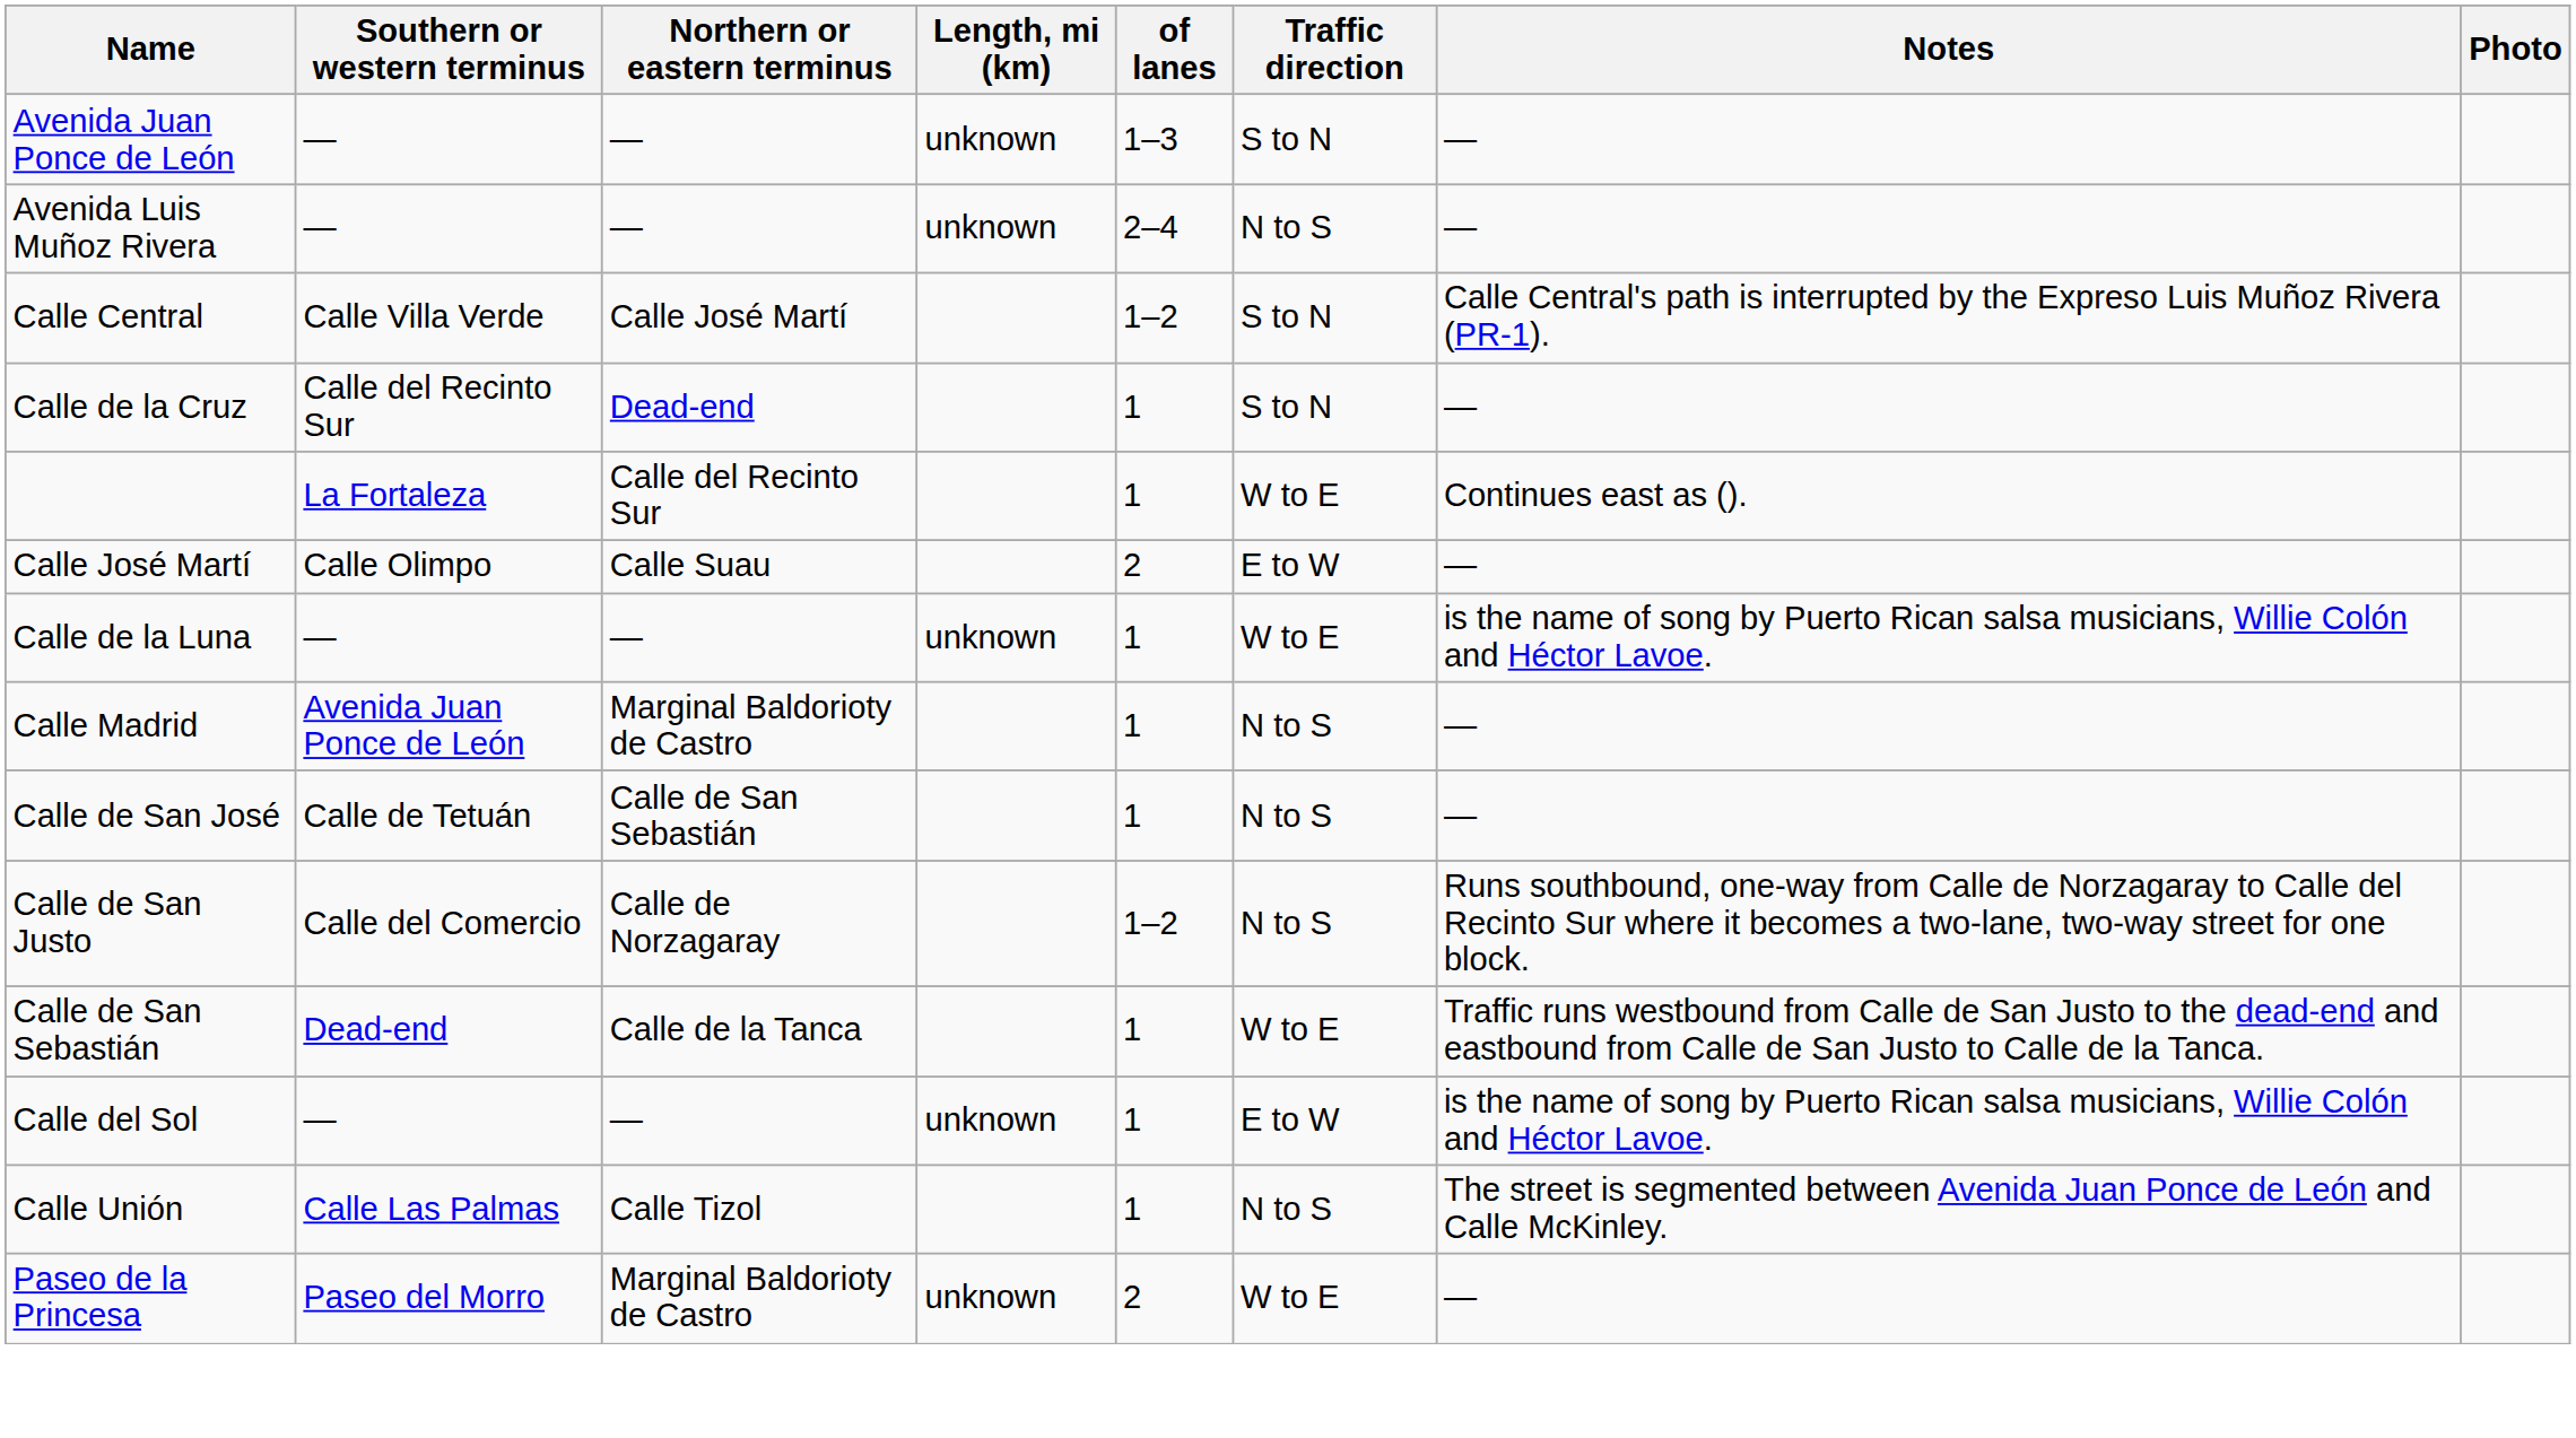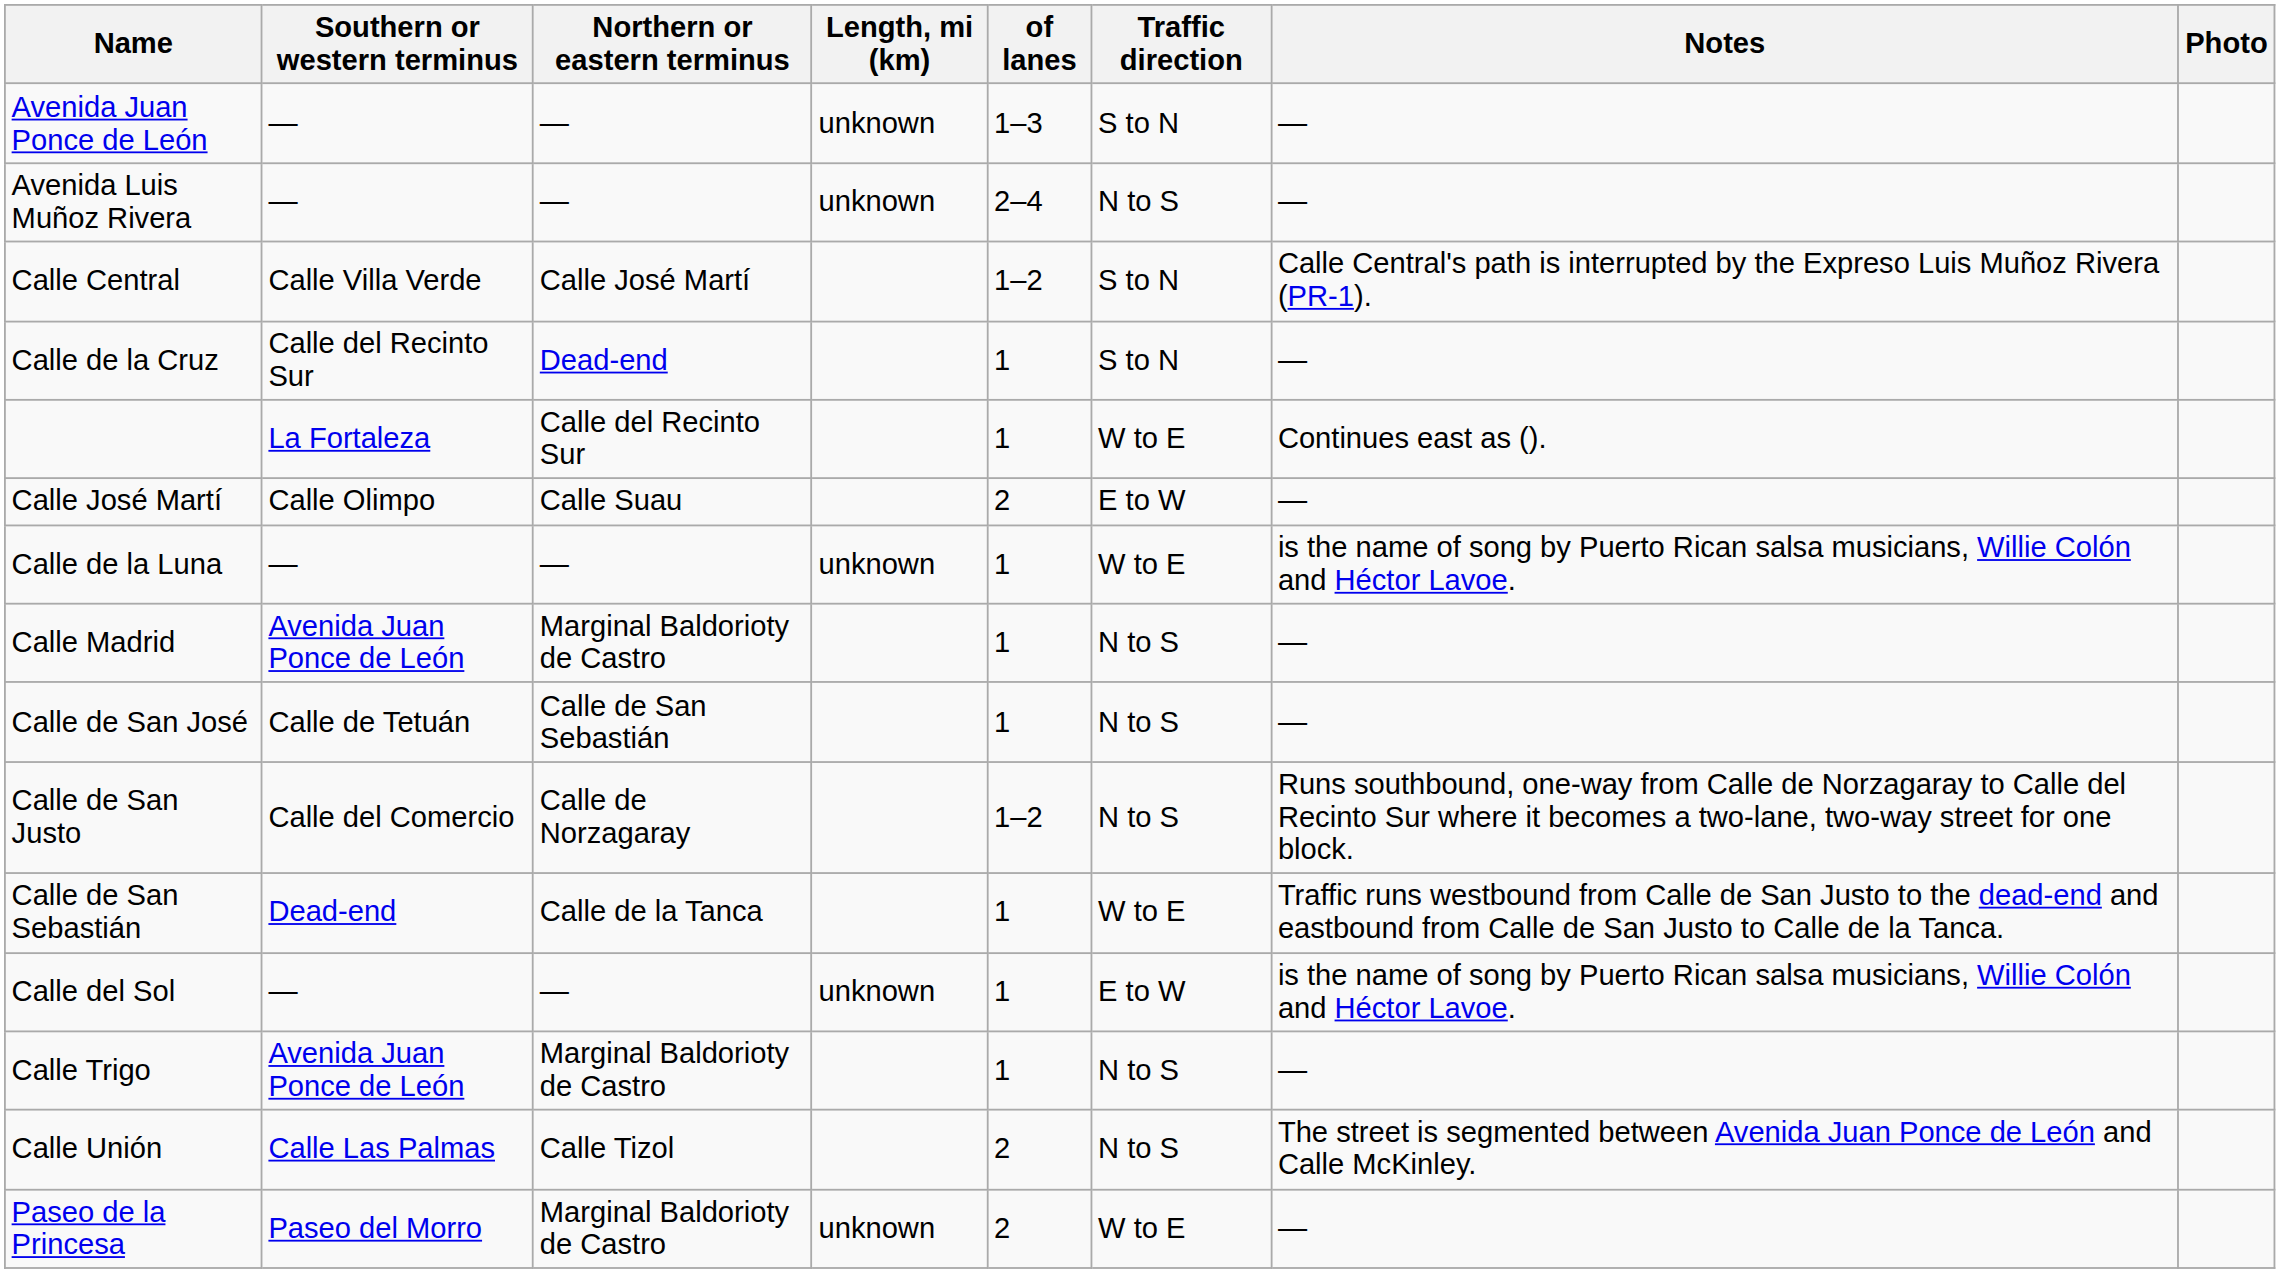 <table class=wikitable |colspan=8>
 <tr>
 <th>Name</th>
 <th>Southern or western terminus</th>
 <th>Northern or eastern terminus</th>
 <th>Length, mi (km)</th>
 <th> of lanes</th>
 <th>Traffic direction</th>
 <th>Notes</th>
 <th>Photo</th>
 </tr>
 <tr>
 <td><a href='#'>Avenida Juan Ponce de León</a></td>
 <td>—</td>
 <td>—</td>
 <td>unknown</td>
 <td>1–3</td>
 <td>S to N</td>
 <td>—</td>
 <td></td>
 </tr>
 <tr>
 <td>Avenida Luis Muñoz Rivera</td>
 <td>—</td>
 <td>—</td>
 <td>unknown</td>
 <td>2–4</td>
 <td>N to S</td>
 <td>—</td>
 <td></td>
 </tr>
 <tr>
 <td>Calle Central</td>
 <td>Calle Villa Verde</td>
 <td>Calle José Martí</td>
 <td></td>
 <td>1–2</td>
 <td>S to N</td>
 <td>Calle Central's path is interrupted by the Expreso Luis Muñoz Rivera (<a href='#'>PR-1</a>).</td>
 <td></td>
 </tr>
 <tr>
 <td>Calle de la Cruz</td>
 <td>Calle del Recinto Sur</td>
 <td><a href='#'>Dead-end</a></td>
 <td></td>
 <td>1</td>
 <td>S to N</td>
 <td>—</td>
 <td></td>
 </tr>
 <tr>
 <td></td>
 <td><a href='#'>La Fortaleza</a></td>
 <td>Calle del Recinto Sur</td>
 <td></td>
 <td>1</td>
 <td>W to E</td>
 <td>Continues east as  ().</td>
 <td></td>
 </tr>
 <tr>
 <td>Calle José Martí</td>
 <td>Calle Olimpo</td>
 <td>Calle Suau</td>
 <td></td>
 <td>2</td>
 <td>E to W</td>
 <td>—</td>
 <td></td>
 </tr>
 <tr>
 <td>Calle de la Luna</td>
 <td>—</td>
 <td>—</td>
 <td>unknown</td>
 <td>1</td>
 <td>W to E</td>
 <td> is the name of song by Puerto Rican salsa musicians, <a href='#'>Willie Colón</a> and <a href='#'>Héctor Lavoe</a>.</td>
 <td></td>
 </tr>
 <tr>
 <td>Calle Madrid</td>
 <td><a href='#'>Avenida Juan Ponce de León</a></td>
 <td>Marginal Baldorioty de Castro</td>
 <td></td>
 <td>1</td>
 <td>N to S</td>
 <td>—</td>
 <td></td>
 </tr>
 <tr>
 <td>Calle de San José</td>
 <td>Calle de Tetuán</td>
 <td>Calle de San Sebastián</td>
 <td></td>
 <td>1</td>
 <td>N to S</td>
 <td>—</td>
 <td></td>
 </tr>
 <tr>
 <td>Calle de San Justo</td>
 <td>Calle del Comercio</td>
 <td>Calle de Norzagaray</td>
 <td></td>
 <td>1–2</td>
 <td>N to S</td>
 <td>Runs southbound, one-way from Calle de Norzagaray to Calle del Recinto Sur where it becomes a two-lane, two-way street for one block.</td>
 <td></td>
 </tr>
 <tr>
 <td>Calle de San Sebastián</td>
 <td><a href='#'>Dead-end</a></td>
 <td>Calle de la Tanca</td>
 <td></td>
 <td>1</td>
 <td>W to E</td>
 <td>Traffic runs westbound from Calle de San Justo to the <a href='#'>dead-end</a> and eastbound from Calle de San Justo to Calle de la Tanca.</td>
 <td></td>
 </tr>
 <tr>
 <td>Calle del Sol</td>
 <td>—</td>
 <td>—</td>
 <td>unknown</td>
 <td>1</td>
 <td>E to W</td>
 <td> is the name of song by Puerto Rican salsa musicians, <a href='#'>Willie Colón</a> and <a href='#'>Héctor Lavoe</a>.</td>
 <td></td>
 </tr>
 <tr>
+<td>Calle Trigo</td>
+<td><a href='#'>Avenida Juan Ponce de León</a></td>
+<td>Marginal Baldorioty de Castro</td>
+<td></td>
+<td>1</td>
+<td>N to S</td>
+<td>—</td>
+<td></td>
+</tr>
+<tr>
 <td>Calle Unión</td>
 <td><a href='#'>Calle Las Palmas</a></td>
 <td>Calle Tizol</td>
 <td></td>
-<td>1</td>
+<td>2</td>
 <td>N to S</td>
 <td>The street is segmented between <a href='#'>Avenida Juan Ponce de León</a> and Calle McKinley.</td>
 <td></td>
 </tr>
 <tr>
 <td><a href='#'>Paseo de la Princesa</a></td>
 <td><a href='#'>Paseo del Morro</a></td>
 <td>Marginal Baldorioty de Castro</td>
 <td>unknown</td>
 <td>2</td>
 <td>W to E</td>
 <td>—</td>
 <td></td>
 </tr>
 </table>
